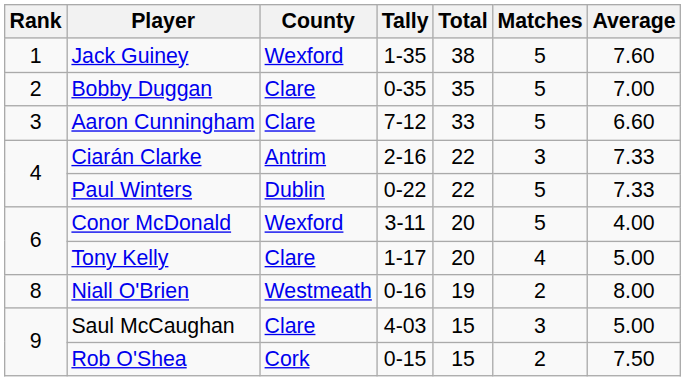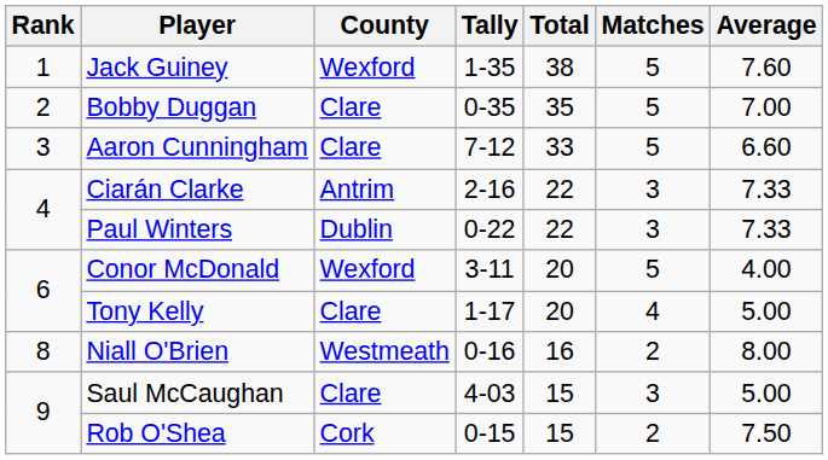 <table class="wikitable">
 <tr>
 <th>Rank</th>
 <th>Player</th>
 <th>County</th>
 <th>Tally</th>
 <th>Total</th>
 <th>Matches</th>
 <th>Average</th>
 </tr>
 <tr>
 <td rowspan=1 align=center>1</td>
 <td><a href='#'>Jack Guiney</a></td>
 <td><a href='#'>Wexford</a></td>
 <td align=center>1-35</td>
 <td align=center>38</td>
 <td align=center>5</td>
 <td align=center>7.60</td>
 </tr>
 <tr>
 <td rowspan=1 align=center>2</td>
 <td><a href='#'>Bobby Duggan</a></td>
 <td><a href='#'>Clare</a></td>
 <td align=center>0-35</td>
 <td align=center>35</td>
 <td align=center>5</td>
 <td align=center>7.00</td>
 </tr>
 <tr>
 <td rowspan=1 align=center>3</td>
 <td><a href='#'>Aaron Cunningham</a></td>
 <td><a href='#'>Clare</a></td>
 <td align=center>7-12</td>
 <td align=center>33</td>
 <td align=center>5</td>
 <td align=center>6.60</td>
 </tr>
 <tr>
 <td rowspan=2 align=center>4</td>
 <td><a href='#'>Ciarán Clarke</a></td>
 <td><a href='#'>Antrim</a></td>
 <td align=center>2-16</td>
 <td align=center>22</td>
 <td align=center>3</td>
 <td align=center>7.33</td>
 </tr>
 <tr>
 <td><a href='#'>Paul Winters</a></td>
 <td><a href='#'>Dublin</a></td>
 <td align=center>0-22</td>
 <td align=center>22</td>
-<td align=center>5</td>
+<td align=center>3</td>
 <td align=center>7.33</td>
 </tr>
 <tr>
 <td rowspan=2 align=center>6</td>
 <td><a href='#'>Conor McDonald</a></td>
 <td><a href='#'>Wexford</a></td>
 <td align=center>3-11</td>
 <td align=center>20</td>
 <td align=center>5</td>
 <td align=center>4.00</td>
 </tr>
 <tr>
 <td><a href='#'>Tony Kelly</a></td>
 <td><a href='#'>Clare</a></td>
 <td align=center>1-17</td>
 <td align=center>20</td>
 <td align=center>4</td>
 <td align=center>5.00</td>
 </tr>
 <tr>
 <td rowspan=1 align=center>8</td>
 <td><a href='#'>Niall O'Brien</a></td>
 <td><a href='#'>Westmeath</a></td>
 <td align=center>0-16</td>
-<td align=center>19</td>
+<td align=center>16</td>
 <td align=center>2</td>
 <td align=center>8.00</td>
 </tr>
 <tr>
 <td rowspan=2 align=center>9</td>
 <td>Saul McCaughan</td>
 <td><a href='#'>Clare</a></td>
 <td align=center>4-03</td>
 <td align=center>15</td>
 <td align=center>3</td>
 <td align=center>5.00</td>
 </tr>
 <tr>
 <td><a href='#'>Rob O'Shea</a></td>
 <td><a href='#'>Cork</a></td>
 <td align=center>0-15</td>
 <td align=center>15</td>
 <td align=center>2</td>
 <td align=center>7.50</td>
 </tr>
 </table>
